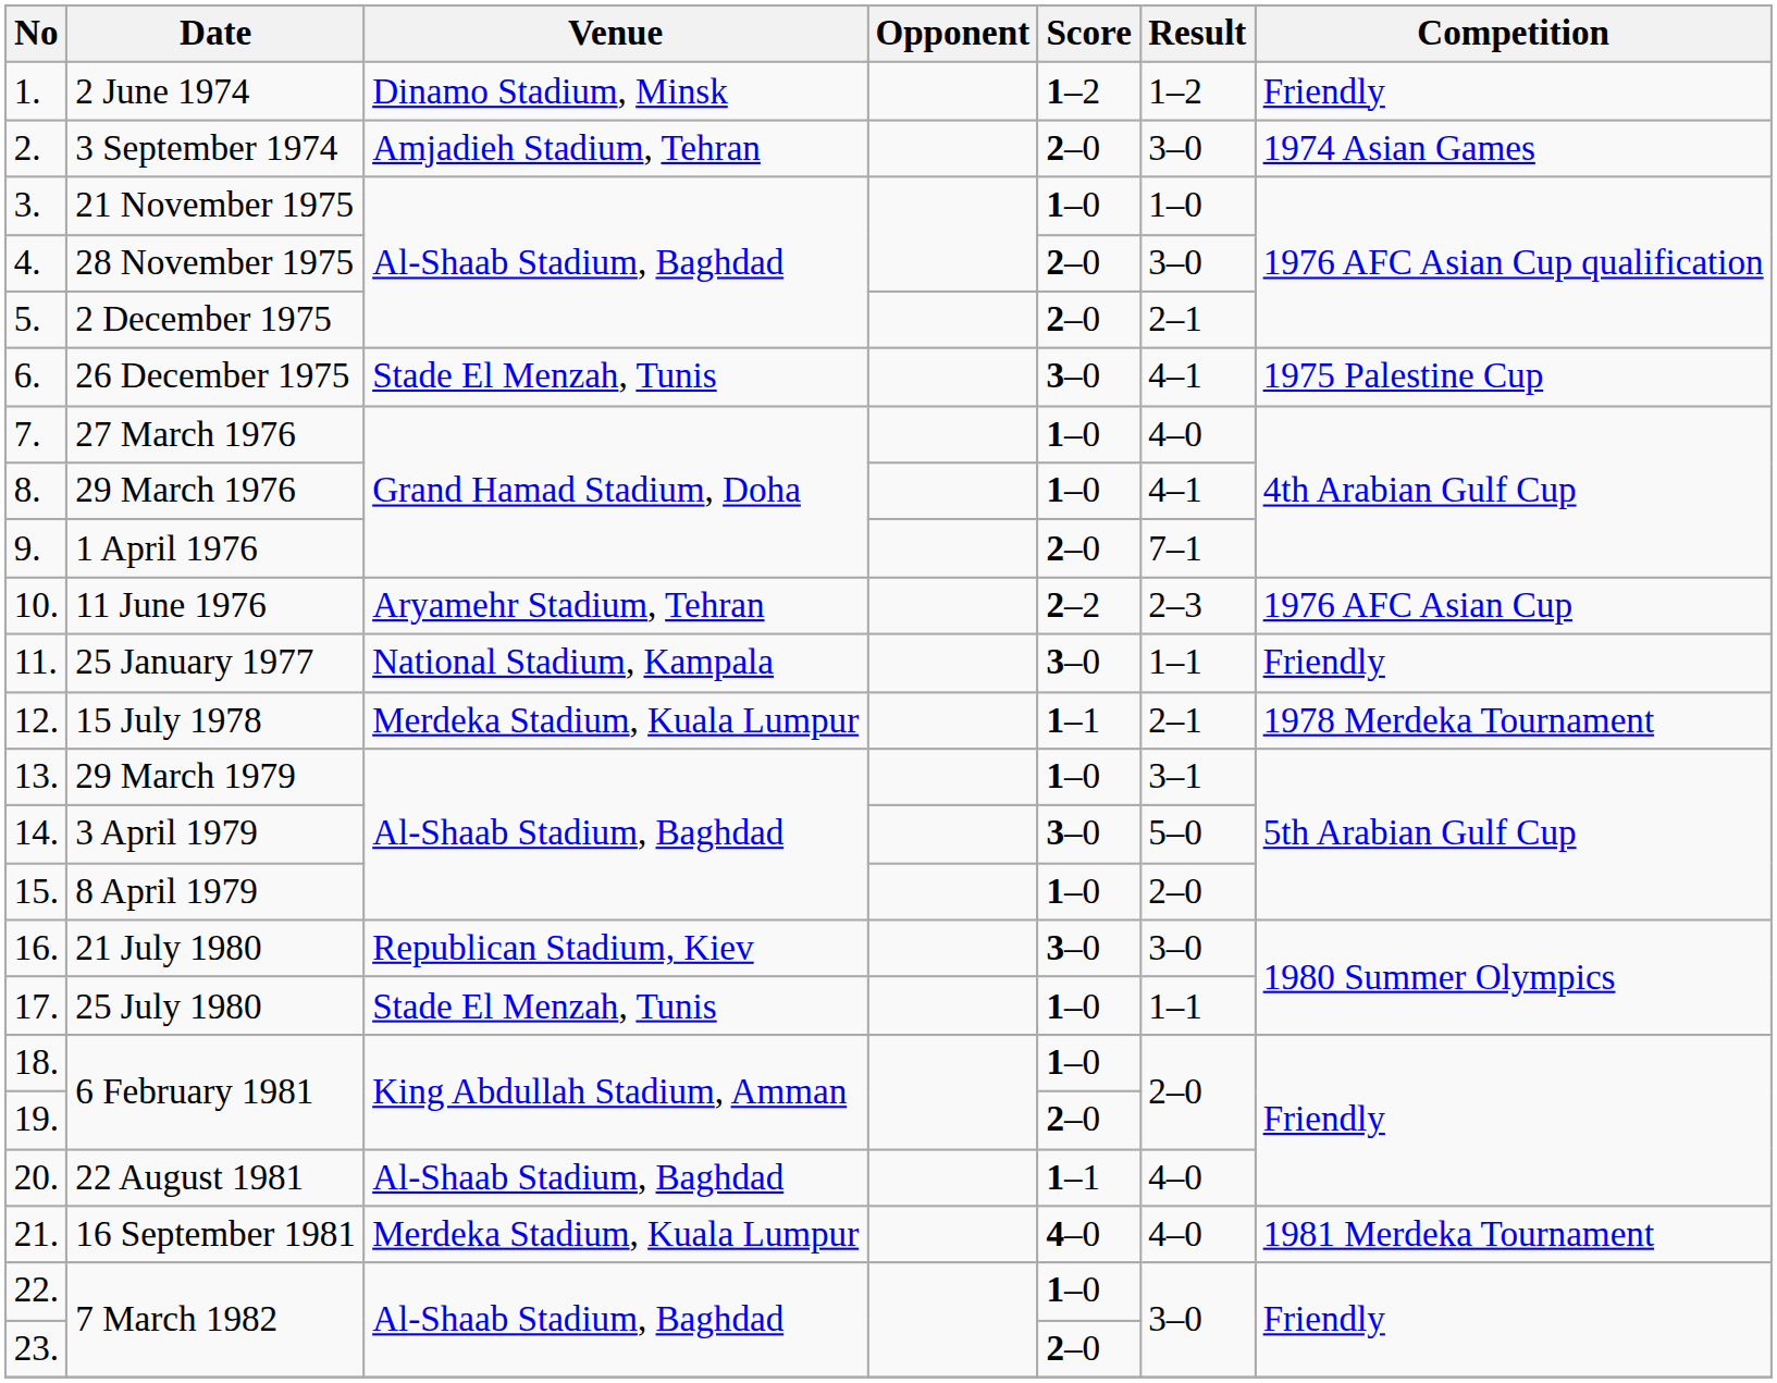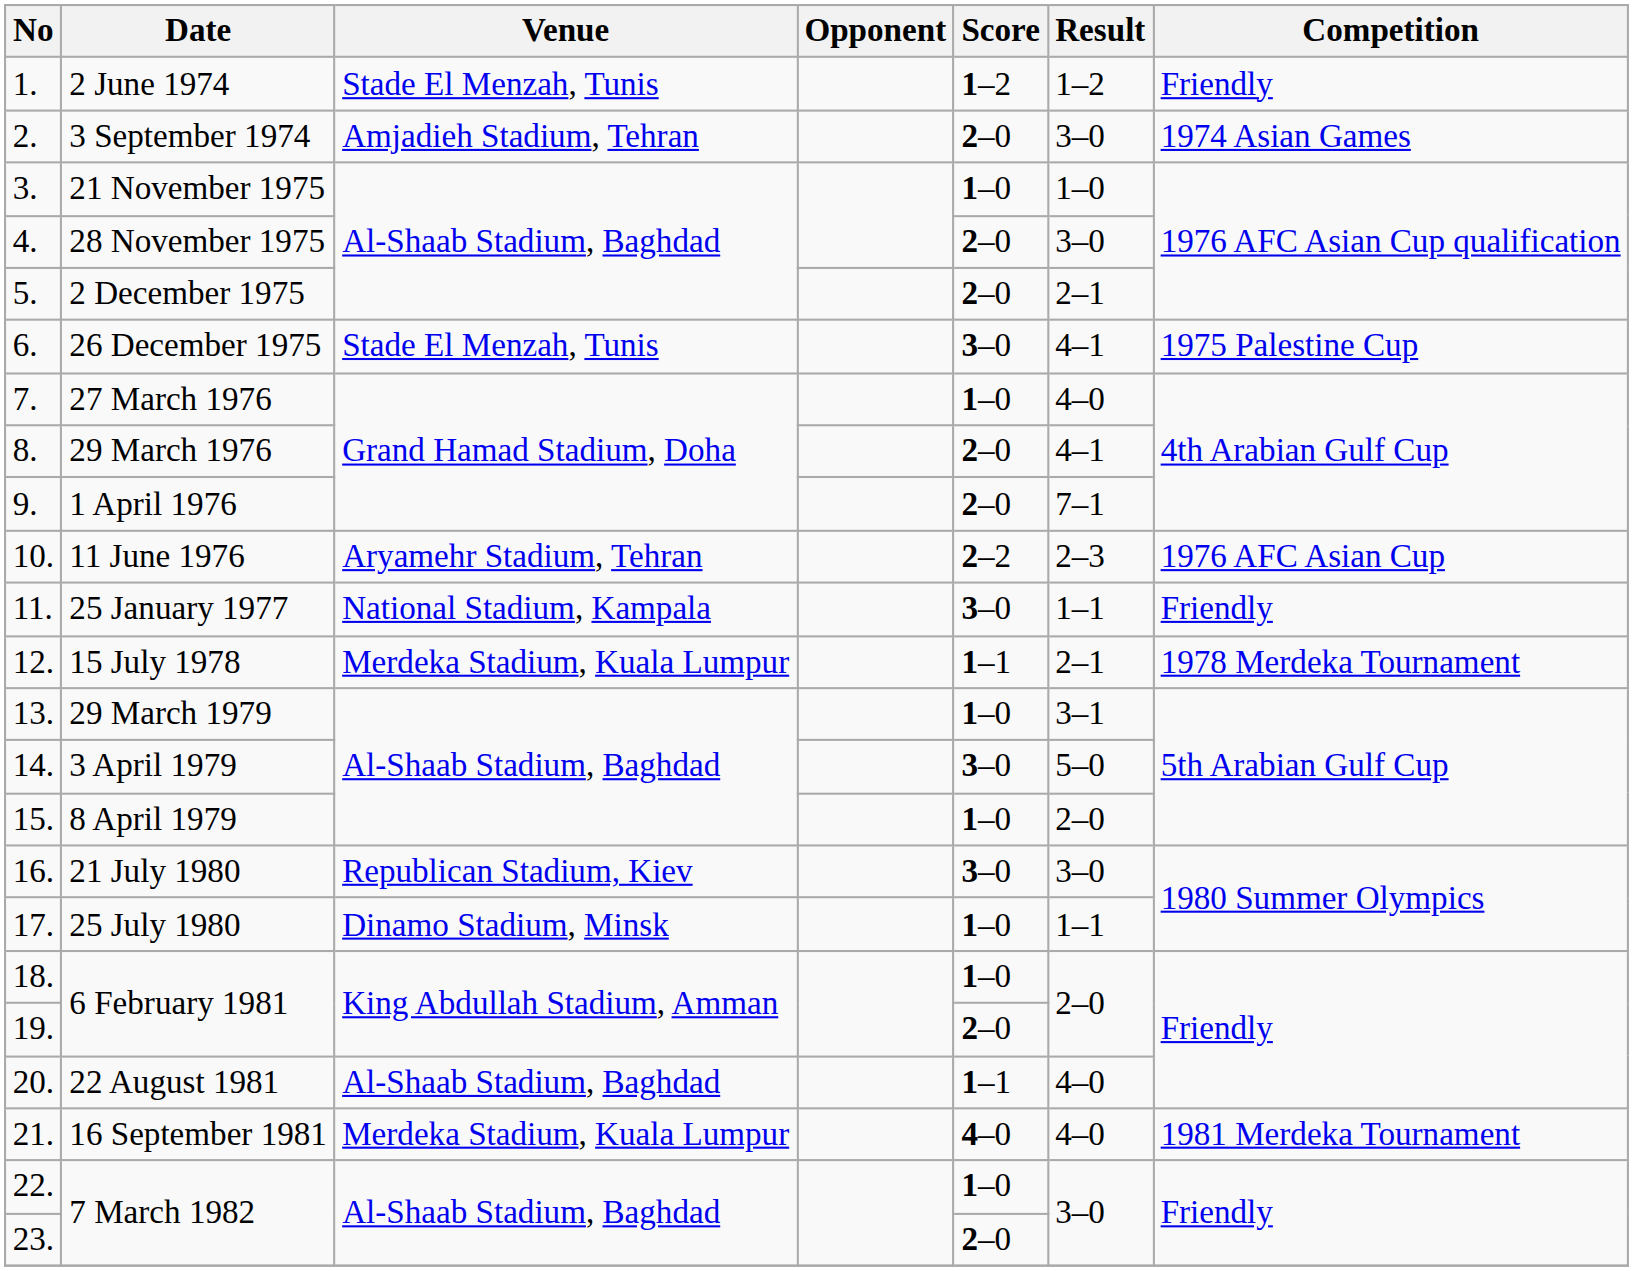 <table class="wikitable collapsible collapsed">
 <tr>
 <th>No</th>
 <th>Date</th>
 <th>Venue</th>
 <th>Opponent</th>
 <th>Score</th>
 <th>Result</th>
 <th>Competition</th>
 </tr>
 <tr>
 <td>1.</td>
 <td>2 June 1974</td>
-<td><a href='#'>Dinamo Stadium</a>, <a href='#'>Minsk</a></td>
+<td><a href='#'>Stade El Menzah</a>, <a href='#'>Tunis</a></td>
 <td></td>
 <td><strong>1</strong>–2</td>
 <td>1–2</td>
 <td><a href='#'>Friendly</a></td>
 </tr>
 <tr>
 <td>2.</td>
 <td>3 September 1974</td>
 <td><a href='#'>Amjadieh Stadium</a>, <a href='#'>Tehran</a></td>
 <td></td>
 <td><strong>2</strong>–0</td>
 <td>3–0</td>
 <td><a href='#'>1974 Asian Games</a></td>
 </tr>
 <tr>
 <td>3.</td>
 <td>21 November 1975</td>
 <td rowspan="3"><a href='#'>Al-Shaab Stadium</a>, <a href='#'>Baghdad</a></td>
 <td rowspan="2"></td>
 <td><strong>1</strong>–0</td>
 <td>1–0</td>
 <td rowspan="3"><a href='#'>1976 AFC Asian Cup qualification</a></td>
 </tr>
 <tr>
 <td>4.</td>
 <td>28 November 1975</td>
 <td><strong>2</strong>–0</td>
 <td>3–0</td>
 </tr>
 <tr>
 <td>5.</td>
 <td>2 December 1975</td>
 <td></td>
 <td><strong>2</strong>–0</td>
 <td>2–1</td>
 </tr>
 <tr>
 <td>6.</td>
 <td>26 December 1975</td>
 <td><a href='#'>Stade El Menzah</a>, <a href='#'>Tunis</a></td>
 <td></td>
 <td><strong>3</strong>–0</td>
 <td>4–1</td>
 <td><a href='#'>1975 Palestine Cup</a></td>
 </tr>
 <tr>
 <td>7.</td>
 <td>27 March 1976</td>
 <td rowspan="3"><a href='#'>Grand Hamad Stadium</a>, <a href='#'>Doha</a></td>
 <td></td>
 <td><strong>1</strong>–0</td>
 <td>4–0</td>
 <td rowspan="3"><a href='#'>4th Arabian Gulf Cup</a></td>
 </tr>
 <tr>
 <td>8.</td>
 <td>29 March 1976</td>
 <td></td>
-<td><strong>1</strong>–0</td>
+<td><strong>2</strong>–0</td>
 <td>4–1</td>
 </tr>
 <tr>
 <td>9.</td>
 <td>1 April 1976</td>
 <td></td>
 <td><strong>2</strong>–0</td>
 <td>7–1</td>
 </tr>
 <tr>
 <td>10.</td>
 <td>11 June 1976</td>
 <td><a href='#'>Aryamehr Stadium</a>, <a href='#'>Tehran</a></td>
 <td></td>
 <td><strong>2</strong>–2</td>
 <td>2–3</td>
 <td><a href='#'>1976 AFC Asian Cup</a></td>
 </tr>
 <tr>
 <td>11.</td>
 <td>25 January 1977</td>
 <td><a href='#'>National Stadium</a>, <a href='#'>Kampala</a></td>
 <td></td>
 <td><strong>3</strong>–0</td>
 <td>1–1</td>
 <td><a href='#'>Friendly</a></td>
 </tr>
 <tr>
 <td>12.</td>
 <td>15 July 1978</td>
 <td><a href='#'>Merdeka Stadium</a>, <a href='#'>Kuala Lumpur</a></td>
 <td></td>
 <td><strong>1</strong>–1</td>
 <td>2–1</td>
 <td><a href='#'>1978 Merdeka Tournament</a></td>
 </tr>
 <tr>
 <td>13.</td>
 <td>29 March 1979</td>
 <td rowspan="3"><a href='#'>Al-Shaab Stadium</a>, <a href='#'>Baghdad</a></td>
 <td></td>
 <td><strong>1</strong>–0</td>
 <td>3–1</td>
 <td rowspan="3"><a href='#'>5th Arabian Gulf Cup</a></td>
 </tr>
 <tr>
 <td>14.</td>
 <td>3 April 1979</td>
 <td></td>
 <td><strong>3</strong>–0</td>
 <td>5–0</td>
 </tr>
 <tr>
 <td>15.</td>
 <td>8 April 1979</td>
 <td></td>
 <td><strong>1</strong>–0</td>
 <td>2–0</td>
 </tr>
 <tr>
 <td>16.</td>
 <td>21 July 1980</td>
 <td><a href='#'>Republican Stadium, Kiev</a></td>
 <td></td>
 <td><strong>3</strong>–0</td>
 <td>3–0</td>
 <td rowspan="2"><a href='#'>1980 Summer Olympics</a></td>
 </tr>
 <tr>
 <td>17.</td>
 <td>25 July 1980</td>
-<td><a href='#'>Stade El Menzah</a>, <a href='#'>Tunis</a></td>
+<td><a href='#'>Dinamo Stadium</a>, <a href='#'>Minsk</a></td>
 <td></td>
 <td><strong>1</strong>–0</td>
 <td>1–1</td>
 </tr>
 <tr>
 <td>18.</td>
 <td rowspan="2">6 February 1981</td>
 <td rowspan="2"><a href='#'>King Abdullah Stadium</a>, <a href='#'>Amman</a></td>
 <td rowspan="2"></td>
 <td><strong>1</strong>–0</td>
 <td rowspan="2">2–0</td>
 <td rowspan="3"><a href='#'>Friendly</a></td>
 </tr>
 <tr>
 <td>19.</td>
 <td><strong>2</strong>–0</td>
 </tr>
 <tr>
 <td>20.</td>
 <td>22 August 1981</td>
 <td><a href='#'>Al-Shaab Stadium</a>, <a href='#'>Baghdad</a></td>
 <td></td>
 <td><strong>1</strong>–1</td>
 <td>4–0</td>
 </tr>
 <tr>
 <td>21.</td>
 <td>16 September 1981</td>
 <td><a href='#'>Merdeka Stadium</a>, <a href='#'>Kuala Lumpur</a></td>
 <td></td>
 <td><strong>4</strong>–0</td>
 <td>4–0</td>
 <td><a href='#'>1981 Merdeka Tournament</a></td>
 </tr>
 <tr>
 <td>22.</td>
 <td rowspan="2">7 March 1982</td>
 <td rowspan="2"><a href='#'>Al-Shaab Stadium</a>, <a href='#'>Baghdad</a></td>
 <td rowspan="2"></td>
 <td><strong>1</strong>–0</td>
 <td rowspan="2">3–0</td>
 <td rowspan="2"><a href='#'>Friendly</a></td>
 </tr>
 <tr>
 <td>23.</td>
 <td><strong>2</strong>–0</td>
 </tr>
 <tr>
 </tr>
 </table>
